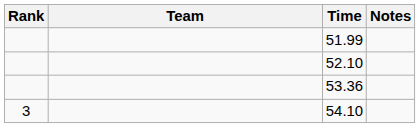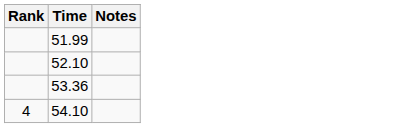 <table class="wikitable" style="text-align:center">
 <tr>
 <th>Rank</th>
-<th Style="width:18em">Team</th>
 <th>Time</th>
 <th>Notes</th>
 </tr>
 <tr>
 <td></td>
-<td style="text-align:left"></td>
 <td>51.99</td>
 <td></td>
 </tr>
 <tr>
 <td></td>
-<td style="text-align:left"></td>
 <td>52.10</td>
 <td></td>
 </tr>
 <tr>
 <td></td>
-<td style="text-align:left"></td>
 <td>53.36</td>
 <td></td>
 </tr>
 <tr>
-<td>3</td>
-<td style="text-align:left"></td>
+<td>4</td>
 <td>54.10</td>
 <td></td>
 </tr>
 </table>
